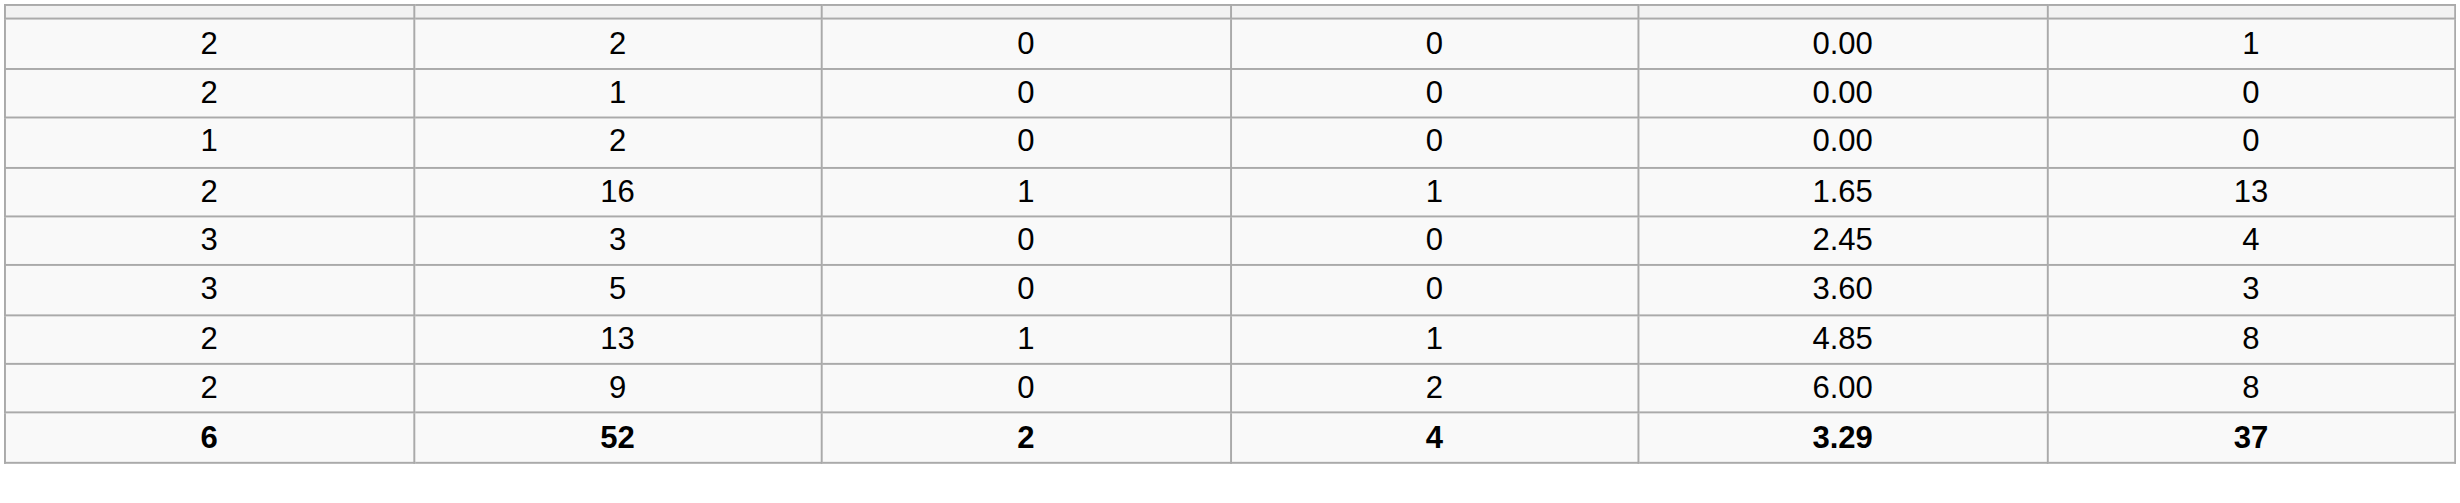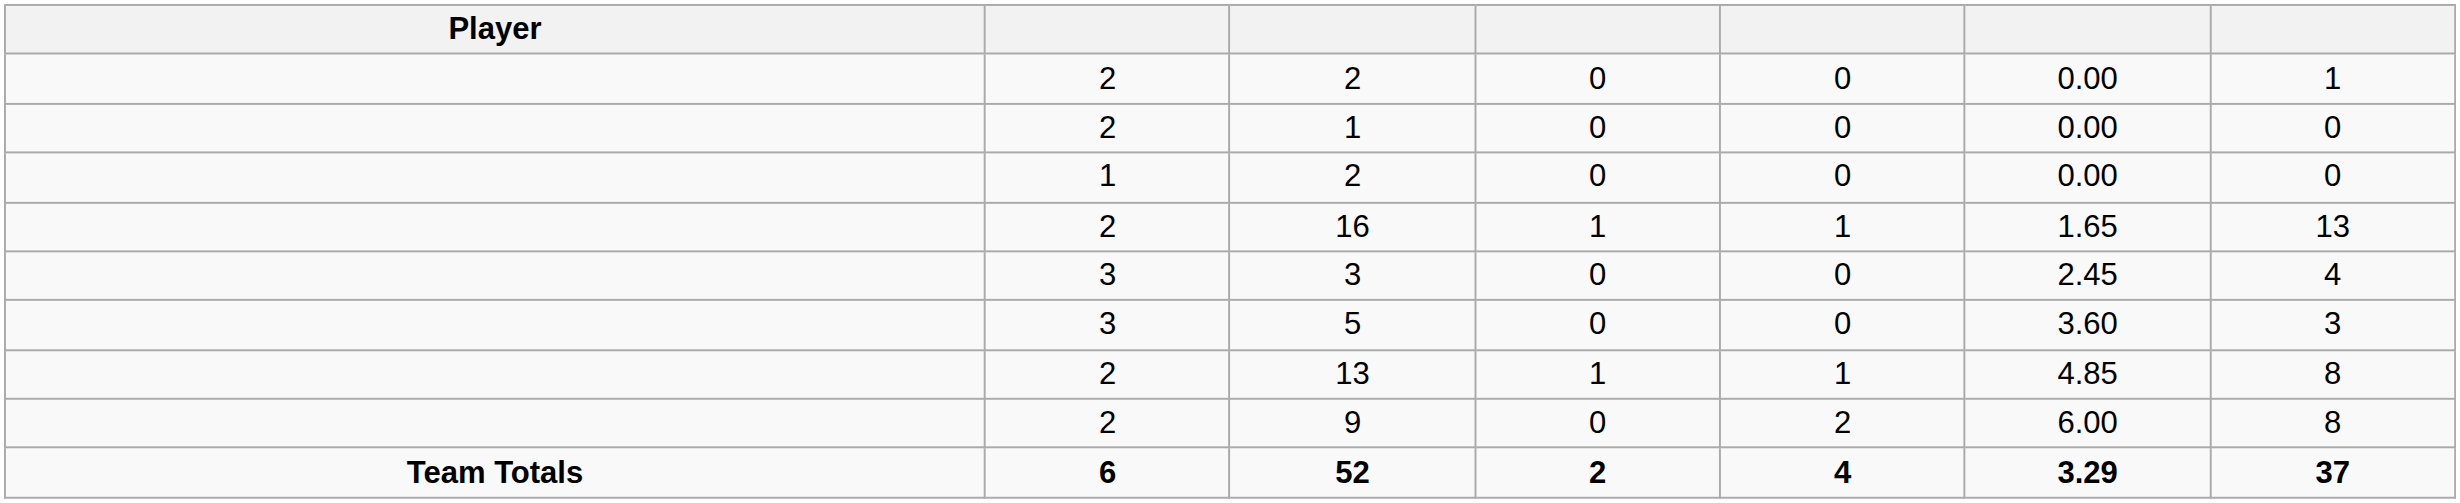 <table class="wikitable sortable" style="text-align:center;" width="100%">
 <tr>
+<th width="40%">Player</th>
 <th width="10%"></th>
 <th width="10%" data-sort-type="number"></th>
 <th width="10%"></th>
 <th width="10%"></th>
 <th width="10%"></th>
 <th width="10%"></th>
 </tr>
 <tr>
+<td></td>
 <td>2</td>
 <td>2</td>
 <td>0</td>
 <td>0</td>
 <td>0.00</td>
 <td>1</td>
 </tr>
 <tr>
+<td></td>
 <td>2</td>
 <td>1</td>
 <td>0</td>
 <td>0</td>
 <td>0.00</td>
 <td>0</td>
 </tr>
 <tr>
+<td></td>
 <td>1</td>
 <td>2</td>
 <td>0</td>
 <td>0</td>
 <td>0.00</td>
 <td>0</td>
 </tr>
 <tr>
+<td></td>
 <td>2</td>
 <td>16</td>
 <td>1</td>
 <td>1</td>
 <td>1.65</td>
 <td>13</td>
 </tr>
 <tr>
+<td></td>
 <td>3</td>
 <td>3</td>
 <td>0</td>
 <td>0</td>
 <td>2.45</td>
 <td>4</td>
 </tr>
 <tr>
+<td></td>
 <td>3</td>
 <td>5</td>
 <td>0</td>
 <td>0</td>
 <td>3.60</td>
 <td>3</td>
 </tr>
 <tr>
+<td></td>
 <td>2</td>
 <td>13</td>
 <td>1</td>
 <td>1</td>
 <td>4.85</td>
 <td>8</td>
 </tr>
 <tr>
+<td></td>
 <td>2</td>
 <td>9</td>
 <td>0</td>
 <td>2</td>
 <td>6.00</td>
 <td>8</td>
 </tr>
 <tr>
+<td><strong>Team Totals</strong></td>
 <td><strong>6</strong></td>
 <td><strong>52</strong></td>
 <td><strong>2</strong></td>
 <td><strong>4</strong></td>
 <td><strong>3.29</strong></td>
 <td><strong>37</strong></td>
 </tr>
 </table>
